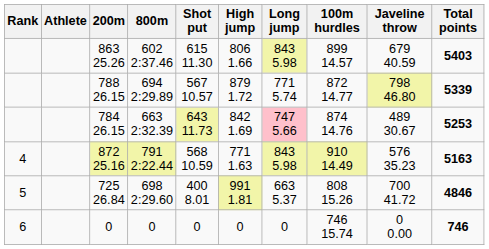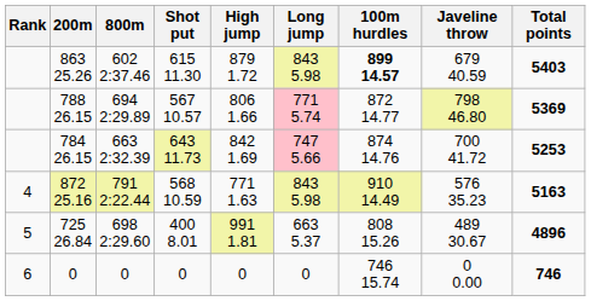 <table class="wikitable sortable"  style="text-align:center">
 <tr bgcolor=#E6E6E6>
 <th>Rank</th>
-<th>Athlete</th>
 <th>200m</th>
 <th>800m</th>
 <th>Shot put</th>
 <th>High jump</th>
 <th>Long jump</th>
 <th>100m hurdles</th>
 <th>Javeline throw</th>
 <th>Total points</th>
 </tr>
 <tr>
 <td></td>
-<td align="left"></td>
 <td>863<br>25.26</td>
 <td>602<br>2:37.46</td>
 <td>615<br>11.30</td>
-<td>806<br>1.66</td>
+<td>879<br>1.72</td>
 <td bgcolor=#F2F5A9>843<br>5.98</td>
-<td>899<br>14.57</td>
+<td><strong>899<br>14.57</strong></td>
 <td>679<br>40.59</td>
 <td><strong>5403</strong></td>
 </tr>
 <tr>
 <td></td>
-<td align="left"></td>
 <td>788<br>26.15</td>
 <td>694<br>2:29.89</td>
 <td>567<br>10.57</td>
-<td>879<br>1.72</td>
-<td>771<br>5.74</td>
+<td>806<br>1.66</td>
+<td style="background: pink;">771<br>5.74</td>
 <td>872<br>14.77</td>
 <td bgcolor=#F2F5A9>798<br>46.80</td>
-<td><strong>5339</strong></td>
+<td><strong>5369</strong></td>
 </tr>
 <tr>
 <td></td>
-<td align="left"></td>
 <td>784<br>26.15</td>
 <td>663<br>2:32.39</td>
 <td bgcolor=#F2F5A9>643<br>11.73</td>
 <td>842<br>1.69</td>
 <td style="background: pink;">747<br>5.66</td>
 <td>874<br>14.76</td>
-<td>489<br>30.67</td>
+<td>700<br>41.72</td>
 <td><strong>5253</strong></td>
 </tr>
 <tr>
 <td>4</td>
-<td align="left"></td>
 <td bgcolor=#F2F5A9>872<br>25.16</td>
 <td bgcolor=#F2F5A9>791<br>2:22.44</td>
 <td>568<br>10.59</td>
 <td>771<br>1.63</td>
 <td bgcolor=#F2F5A9>843<br>5.98</td>
 <td bgcolor=#F2F5A9>910<br>14.49</td>
 <td>576<br>35.23</td>
 <td><strong>5163</strong></td>
 </tr>
 <tr>
 <td>5</td>
-<td align="left"></td>
 <td>725<br>26.84</td>
 <td>698<br>2:29.60</td>
 <td>400<br>8.01</td>
 <td bgcolor=#F2F5A9>991<br>1.81</td>
 <td>663<br>5.37</td>
 <td>808<br>15.26</td>
-<td>700<br>41.72</td>
-<td><strong>4846</strong></td>
+<td>489<br>30.67</td>
+<td><strong>4896</strong></td>
 </tr>
 <tr>
 <td>6</td>
-<td align="left"></td>
 <td>0<br></td>
 <td>0<br></td>
 <td>0<br></td>
 <td>0<br></td>
 <td>0<br></td>
 <td>746<br>15.74</td>
 <td>0<br>0.00</td>
 <td><strong>746</strong></td>
 </tr>
 </table>
